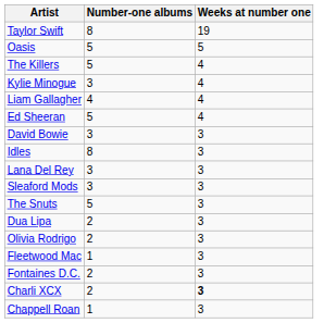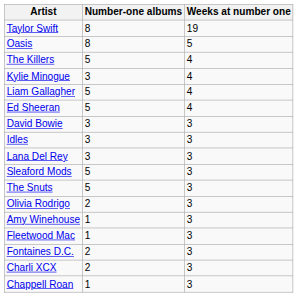 <table class="wikitable plainrowheaders sortable">
 <tr>
 <th scope=col>Artist</th>
 <th scope=col>Number-one albums</th>
 <th scope=col>Weeks at number one</th>
 </tr>
 <tr>
 <td><a href='#'>Taylor Swift</a></td>
 <td>8</td>
 <td>19</td>
 </tr>
 <tr>
 <td><a href='#'>Oasis</a></td>
-<td>5</td>
+<td>8</td>
 <td>5</td>
 </tr>
 <tr>
 <td><a href='#'>The Killers</a></td>
 <td>5</td>
 <td>4</td>
 </tr>
 <tr>
 <td><a href='#'>Kylie Minogue</a></td>
 <td>3</td>
 <td>4</td>
 </tr>
 <tr>
 <td><a href='#'>Liam Gallagher</a></td>
-<td>4</td>
+<td>5</td>
 <td>4</td>
 </tr>
 <tr>
 <td><a href='#'>Ed Sheeran</a></td>
 <td>5</td>
 <td>4</td>
 </tr>
 <tr>
 <td><a href='#'>David Bowie</a></td>
 <td>3</td>
 <td>3</td>
 </tr>
 <tr>
 <td><a href='#'>Idles</a></td>
-<td>8</td>
+<td>3</td>
 <td>3</td>
 </tr>
 <tr>
 <td><a href='#'>Lana Del Rey</a></td>
 <td>3</td>
 <td>3</td>
 </tr>
 <tr>
 <td><a href='#'>Sleaford Mods</a></td>
-<td>3</td>
+<td>5</td>
 <td>3</td>
 </tr>
 <tr>
 <td><a href='#'>The Snuts</a></td>
 <td>5</td>
 <td>3</td>
 </tr>
 <tr>
-<td><a href='#'>Dua Lipa</a></td>
+<td><a href='#'>Olivia Rodrigo</a></td>
 <td>2</td>
 <td>3</td>
 </tr>
 <tr>
-<td><a href='#'>Olivia Rodrigo</a></td>
-<td>2</td>
+<td><a href='#'>Amy Winehouse</a></td>
+<td>1</td>
 <td>3</td>
 </tr>
 <tr>
 <td><a href='#'>Fleetwood Mac</a></td>
 <td>1</td>
 <td>3</td>
 </tr>
 <tr>
 <td><a href='#'>Fontaines D.C.</a></td>
 <td>2</td>
 <td>3</td>
 </tr>
 <tr>
 <td><a href='#'>Charli XCX</a></td>
 <td>2</td>
-<td><strong>3</strong></td>
+<td>3</td>
 </tr>
 <tr>
 <td><a href='#'>Chappell Roan</a></td>
 <td>1</td>
 <td>3</td>
 </tr>
 </table>
